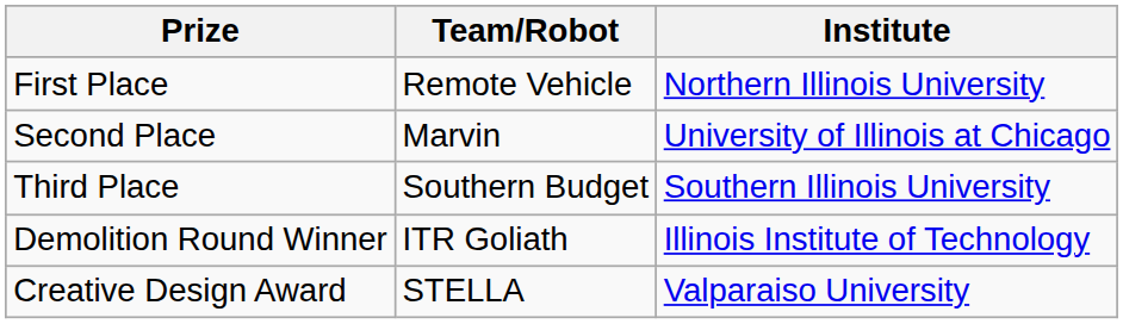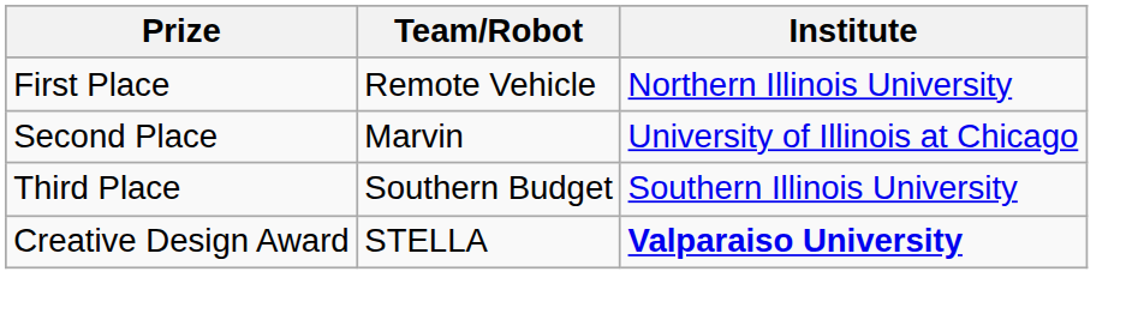 <table class="wikitable">
 <tr>
 <th>Prize</th>
 <th>Team/Robot</th>
 <th>Institute</th>
 </tr>
 <tr>
 <td>First Place</td>
 <td>Remote Vehicle</td>
 <td><a href='#'>Northern Illinois University</a></td>
 </tr>
 <tr>
 <td>Second Place</td>
 <td>Marvin</td>
 <td><a href='#'>University of Illinois at Chicago</a></td>
 </tr>
 <tr>
 <td>Third Place</td>
 <td>Southern Budget</td>
 <td><a href='#'>Southern Illinois University</a></td>
 </tr>
 <tr>
-<td>Demolition Round Winner</td>
-<td>ITR Goliath</td>
-<td><a href='#'>Illinois Institute of Technology</a></td>
-</tr>
-<tr>
 <td>Creative Design Award</td>
 <td>STELLA</td>
-<td><a href='#'>Valparaiso University</a></td>
+<td><strong><a href='#'>Valparaiso University</a></strong></td>
 </tr>
 </table>
